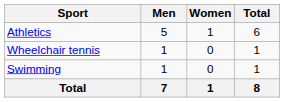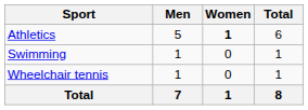 <table class="wikitable sortable" style=text-align:center>
 <tr>
 <th width=180>Sport</th>
 <th width=55>Men</th>
 <th width=55>Women</th>
 <th width=55>Total</th>
 </tr>
 <tr>
 <td align=left><a href='#'>Athletics</a></td>
 <td>5</td>
-<td>1</td>
+<td><strong>1</strong></td>
 <td>6</td>
 </tr>
 <tr>
-<td align=left><a href='#'>Wheelchair tennis</a></td>
+<td align=left><a href='#'>Swimming</a></td>
 <td>1</td>
 <td>0</td>
 <td>1</td>
 </tr>
 <tr>
-<td align=left><a href='#'>Swimming</a></td>
+<td align=left><a href='#'>Wheelchair tennis</a></td>
 <td>1</td>
 <td>0</td>
 <td>1</td>
 </tr>
 <tr>
 <th>Total</th>
 <th>7</th>
 <th>1</th>
 <th>8</th>
 </tr>
 </table>
